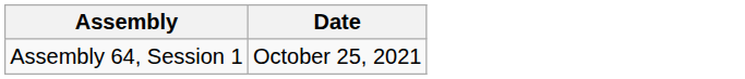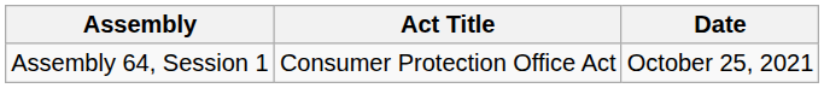 <table class="wikitable">
 <tr>
 <th>Assembly</th>
+<th>Act Title</th>
 <th>Date</th>
 </tr>
 <tr>
 <td>Assembly 64, Session 1</td>
+<td>Consumer Protection Office Act</td>
 <td>October 25, 2021</td>
 </tr>
 </table>
